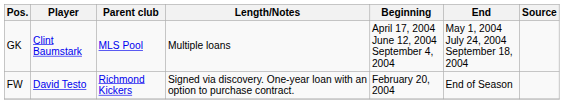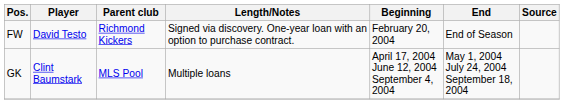 <table class="wikitable sortable" style="text-align: left">
 <tr>
 <th><strong>Pos.</strong></th>
 <th><strong>Player</strong></th>
 <th><strong>Parent club</strong></th>
 <th><strong>Length/Notes</strong></th>
 <th><strong>Beginning</strong></th>
 <th><strong>End</strong></th>
 <th><strong>Source</strong></th>
 </tr>
 <tr>
+<td>FW</td>
+<td> <a href='#'>David Testo</a></td>
+<td> <a href='#'>Richmond Kickers</a></td>
+<td>Signed via discovery. One-year loan with an option to purchase contract.</td>
+<td>February 20, 2004</td>
+<td>End of Season</td>
+<td align=center></td>
+</tr>
+<tr>
 <td>GK</td>
 <td> <a href='#'>Clint Baumstark</a></td>
 <td> <a href='#'>MLS Pool</a></td>
 <td>Multiple loans</td>
 <td>April 17, 2004<br>June 12, 2004<br>September 4, 2004</td>
 <td>May 1, 2004<br>July 24, 2004<br>September 18, 2004</td>
 <td align=center></td>
 </tr>
 <tr>
-<td>FW</td>
-<td> <a href='#'>David Testo</a></td>
-<td> <a href='#'>Richmond Kickers</a></td>
-<td>Signed via discovery. One-year loan with an option to purchase contract.</td>
-<td>February 20, 2004</td>
-<td>End of Season</td>
-<td align=center></td>
-</tr>
-<tr>
 </tr>
 </table>
